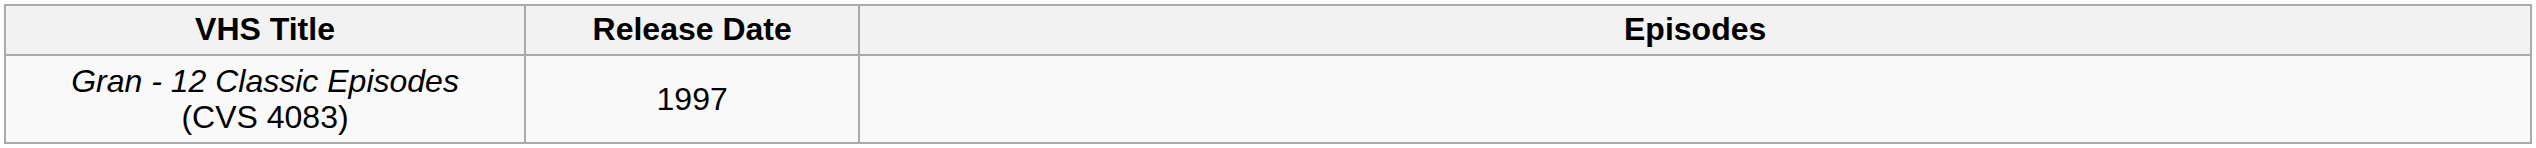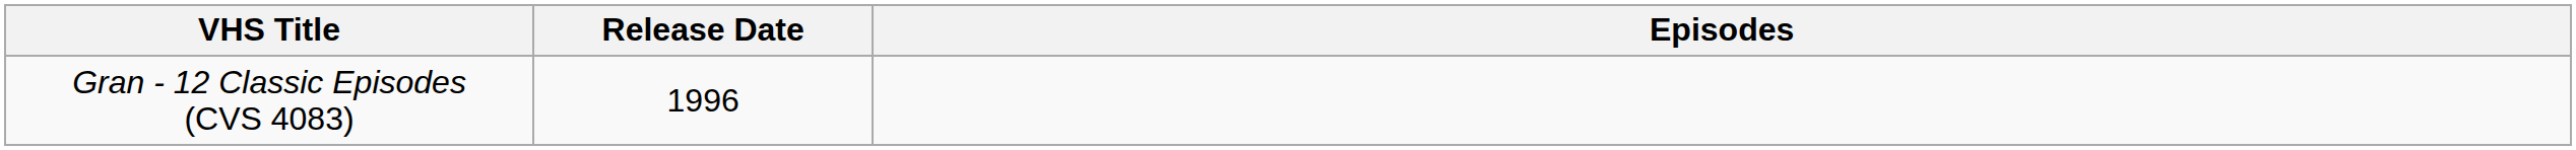 <table class="wikitable" style="text-align:center; width:100%;">
 <tr>
 <th style="width:14%;">VHS Title</th>
 <th style="width:9%;">Release Date</th>
 <th style="width:45%;">Episodes</th>
 </tr>
 <tr>
 <td><em>Gran - 12 Classic Episodes</em><br>(CVS 4083)</td>
-<td align="center">1997</td>
+<td align="center">1996</td>
 <td align="center"></td>
 </tr>
 </table>
